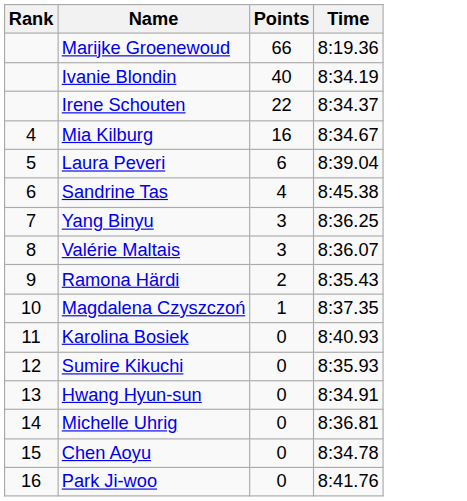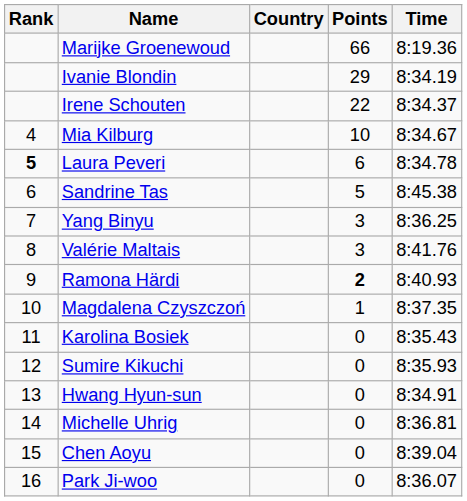 <table class="wikitable sortable" style="text-align:center">
 <tr>
 <th>Rank</th>
 <th>Name</th>
+<th>Country</th>
 <th>Points</th>
 <th>Time</th>
 </tr>
 <tr>
 <td></td>
 <td align=left><a href='#'>Marijke Groenewoud</a></td>
+<td align=left></td>
 <td>66</td>
 <td>8:19.36</td>
 </tr>
 <tr>
 <td></td>
 <td align=left><a href='#'>Ivanie Blondin</a></td>
-<td>40</td>
+<td align=left></td>
+<td>29</td>
 <td>8:34.19</td>
 </tr>
 <tr>
 <td></td>
 <td align=left><a href='#'>Irene Schouten</a></td>
+<td align=left></td>
 <td>22</td>
 <td>8:34.37</td>
 </tr>
 <tr>
 <td>4</td>
 <td align=left><a href='#'>Mia Kilburg</a></td>
-<td>16</td>
+<td align=left></td>
+<td>10</td>
 <td>8:34.67</td>
 </tr>
 <tr>
-<td>5</td>
+<td><strong>5</strong></td>
 <td align=left><a href='#'>Laura Peveri</a></td>
+<td align=left></td>
 <td>6</td>
-<td>8:39.04</td>
+<td>8:34.78</td>
 </tr>
 <tr>
 <td>6</td>
 <td align=left><a href='#'>Sandrine Tas</a></td>
-<td>4</td>
+<td align=left></td>
+<td>5</td>
 <td>8:45.38</td>
 </tr>
 <tr>
 <td>7</td>
 <td align=left><a href='#'>Yang Binyu</a></td>
+<td align=left></td>
 <td>3</td>
 <td>8:36.25</td>
 </tr>
 <tr>
 <td>8</td>
 <td align=left><a href='#'>Valérie Maltais</a></td>
+<td align=left></td>
 <td>3</td>
-<td>8:36.07</td>
+<td>8:41.76</td>
 </tr>
 <tr>
 <td>9</td>
 <td align=left><a href='#'>Ramona Härdi</a></td>
-<td>2</td>
-<td>8:35.43</td>
+<td align=left></td>
+<td><strong>2</strong></td>
+<td>8:40.93</td>
 </tr>
 <tr>
 <td>10</td>
 <td align=left><a href='#'>Magdalena Czyszczoń</a></td>
+<td align=left></td>
 <td>1</td>
 <td>8:37.35</td>
 </tr>
 <tr>
 <td>11</td>
 <td align=left><a href='#'>Karolina Bosiek</a></td>
+<td align=left></td>
 <td>0</td>
-<td>8:40.93</td>
+<td>8:35.43</td>
 </tr>
 <tr>
 <td>12</td>
 <td align=left><a href='#'>Sumire Kikuchi</a></td>
+<td align=left></td>
 <td>0</td>
 <td>8:35.93</td>
 </tr>
 <tr>
 <td>13</td>
 <td align=left><a href='#'>Hwang Hyun-sun</a></td>
+<td align=left></td>
 <td>0</td>
 <td>8:34.91</td>
 </tr>
 <tr>
 <td>14</td>
 <td align=left><a href='#'>Michelle Uhrig</a></td>
+<td align=left></td>
 <td>0</td>
 <td>8:36.81</td>
 </tr>
 <tr>
 <td>15</td>
 <td align=left><a href='#'>Chen Aoyu</a></td>
+<td align=left></td>
 <td>0</td>
-<td>8:34.78</td>
+<td>8:39.04</td>
 </tr>
 <tr>
 <td>16</td>
 <td align=left><a href='#'>Park Ji-woo</a></td>
+<td align=left></td>
 <td>0</td>
-<td>8:41.76</td>
+<td>8:36.07</td>
 </tr>
 </table>
